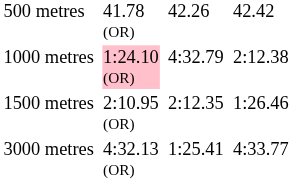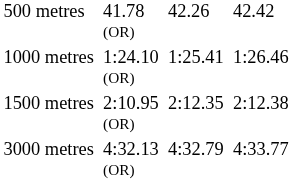 <table>
 <tr valign="top">
 <td>500 metres <br></td>
 <td></td>
 <td>41.78<br><small>(OR)</small></td>
 <td></td>
 <td>42.26</td>
 <td></td>
 <td>42.42</td>
 </tr>
 <tr valign="top">
 <td>1000 metres <br></td>
 <td></td>
-<td style="background: pink;">1:24.10<br><small>(OR)</small></td>
+<td>1:24.10<br><small>(OR)</small></td>
 <td></td>
-<td>4:32.79</td>
+<td>1:25.41</td>
 <td></td>
-<td>2:12.38</td>
+<td>1:26.46</td>
 </tr>
 <tr valign="top">
 <td>1500 metres <br></td>
 <td></td>
 <td>2:10.95<br><small>(OR)</small></td>
 <td></td>
 <td>2:12.35</td>
 <td></td>
-<td>1:26.46</td>
+<td>2:12.38</td>
 </tr>
 <tr valign="top">
 <td>3000 metres <br></td>
 <td></td>
 <td>4:32.13<br><small>(OR)</small></td>
 <td></td>
-<td>1:25.41</td>
+<td>4:32.79</td>
 <td></td>
 <td>4:33.77</td>
 </tr>
 </table>
